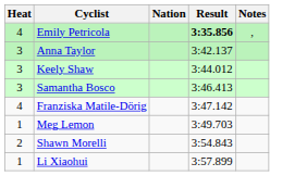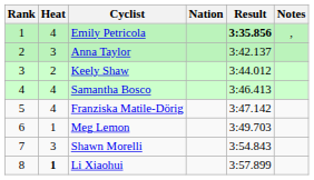 <table class="wikitable sortable" style="text-align:center">
 <tr>
+<th>Rank</th>
 <th>Heat</th>
 <th>Cyclist</th>
 <th>Nation</th>
 <th>Result</th>
 <th>Notes</th>
 </tr>
 <tr bgcolor=bbf3bb>
+<td>1</td>
 <td>4</td>
 <td align=left><a href='#'>Emily Petricola</a></td>
 <td align=left></td>
 <td><strong>3:35.856</strong></td>
 <td>, </td>
 </tr>
 <tr bgcolor=bbf3bb>
+<td>2</td>
 <td>3</td>
 <td align=left><a href='#'>Anna Taylor</a></td>
 <td align=left></td>
 <td>3:42.137</td>
 <td></td>
 </tr>
 <tr bgcolor=ccffcc>
 <td>3</td>
+<td>2</td>
 <td align=left><a href='#'>Keely Shaw</a></td>
 <td align=left></td>
 <td>3:44.012</td>
 <td></td>
 </tr>
 <tr bgcolor=ccffcc>
-<td>3</td>
+<td>4</td>
+<td>4</td>
 <td align=left><a href='#'>Samantha Bosco</a></td>
 <td align=left></td>
 <td>3:46.413</td>
 <td></td>
 </tr>
 <tr>
+<td>5</td>
 <td>4</td>
 <td align=left><a href='#'>Franziska Matile-Dörig</a></td>
 <td align=left></td>
 <td>3:47.142</td>
 <td></td>
 </tr>
 <tr>
+<td>6</td>
 <td>1</td>
 <td align=left><a href='#'>Meg Lemon</a></td>
 <td align=left></td>
 <td>3:49.703</td>
 <td></td>
 </tr>
 <tr>
-<td>2</td>
+<td>7</td>
+<td>3</td>
 <td align=left><a href='#'>Shawn  Morelli</a></td>
 <td align=left></td>
 <td>3:54.843</td>
 <td></td>
 </tr>
 <tr>
-<td>1</td>
+<td>8</td>
+<td><strong>1</strong></td>
 <td align=left><a href='#'>Li Xiaohui</a></td>
 <td align=left></td>
 <td>3:57.899</td>
 <td></td>
 </tr>
 </table>
